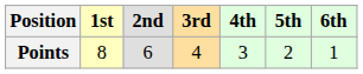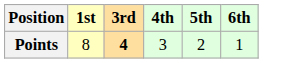 <table class="wikitable" style="font-size:95%; text-align:center">
 <tr>
 <th>Position</th>
 <th style="background:#ffffbf;"> 1st </th>
-<th style="background:#dfdfdf;"> 2nd </th>
 <th style="background:#ffdf9f;"> 3rd </th>
 <th style="background:#dfffdf;"> 4th </th>
 <th style="background:#dfffdf;"> 5th </th>
 <th style="background:#dfffdf;"> 6th </th>
 </tr>
 <tr>
 <th>Points</th>
 <td style="background:#ffffbf;">8</td>
-<td style="background:#dfdfdf;">6</td>
-<td style="background:#ffdf9f;">4</td>
+<td style="background:#ffdf9f;"><strong>4</strong></td>
 <td style="background:#dfffdf;">3</td>
 <td style="background:#dfffdf;">2</td>
 <td style="background:#dfffdf;">1</td>
 </tr>
 </table>
